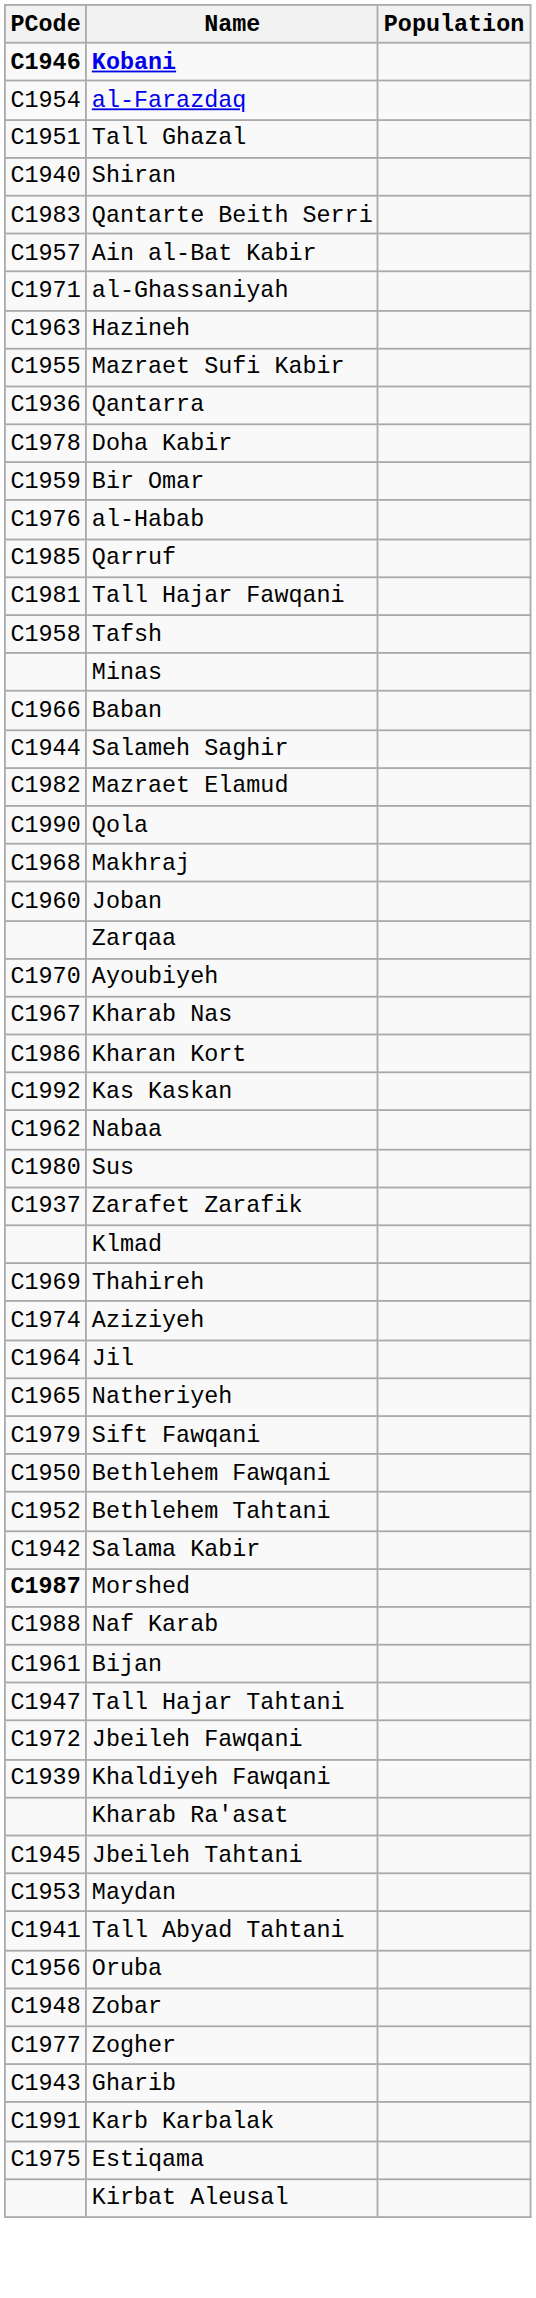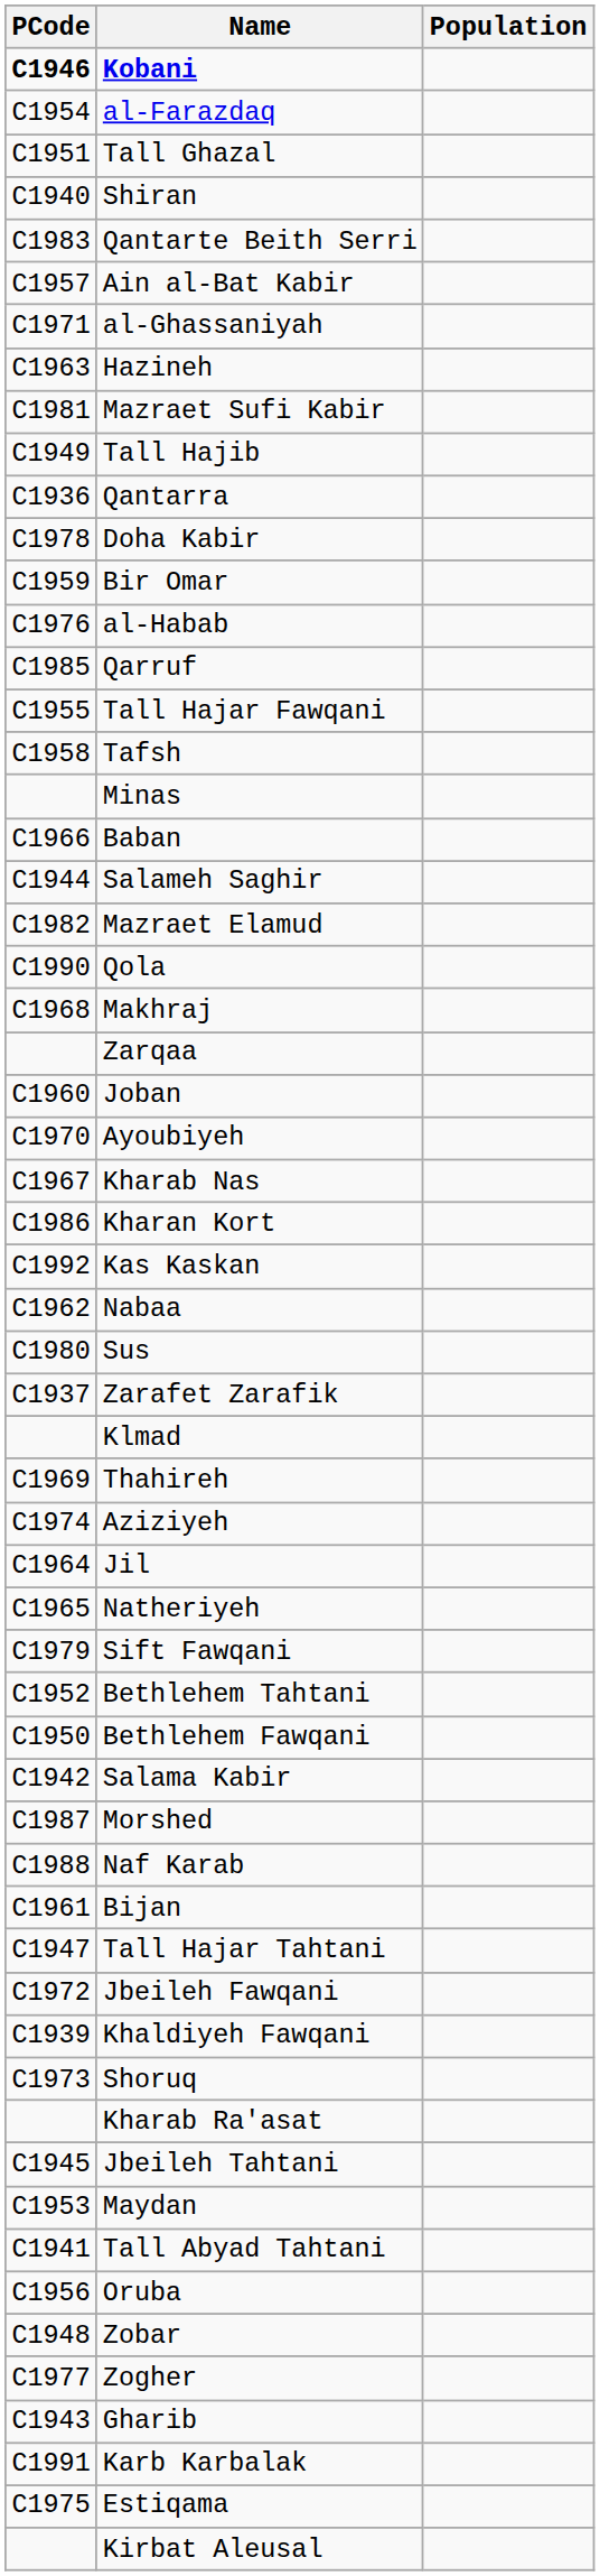 <table class="wikitable sortable">
 <tr>
 <th>PCode</th>
 <th>Name</th>
 <th>Population</th>
 </tr>
 <tr>
 <td><strong>C1946</strong></td>
 <td><strong><a href='#'>Kobani</a></strong></td>
 <td align=right><strong></strong></td>
 </tr>
 <tr>
 <td>C1954</td>
 <td><a href='#'>al-Farazdaq</a></td>
 <td align=right></td>
 </tr>
 <tr>
 <td>C1951</td>
 <td>Tall Ghazal</td>
 <td align=right></td>
 </tr>
 <tr>
 <td>C1940</td>
 <td>Shiran</td>
 <td align=right></td>
 </tr>
 <tr>
 <td>C1983</td>
 <td>Qantarte Beith Serri</td>
 <td align=right></td>
 </tr>
 <tr>
 <td>C1957</td>
 <td>Ain al-Bat Kabir</td>
 <td align=right></td>
 </tr>
 <tr>
 <td>C1971</td>
 <td>al-Ghassaniyah</td>
 <td align=right></td>
 </tr>
 <tr>
 <td>C1963</td>
 <td>Hazineh</td>
 <td align=right></td>
 </tr>
 <tr>
-<td>C1955</td>
+<td>C1981</td>
 <td>Mazraet Sufi Kabir</td>
+<td align=right></td>
+</tr>
+<tr>
+<td>C1949</td>
+<td>Tall Hajib</td>
 <td align=right></td>
 </tr>
 <tr>
 <td>C1936</td>
 <td>Qantarra</td>
 <td align=right></td>
 </tr>
 <tr>
 <td>C1978</td>
 <td>Doha Kabir</td>
 <td align=right></td>
 </tr>
 <tr>
 <td>C1959</td>
 <td>Bir Omar</td>
 <td align=right></td>
 </tr>
 <tr>
 <td>C1976</td>
 <td>al-Habab</td>
 <td align=right></td>
 </tr>
 <tr>
 <td>C1985</td>
 <td>Qarruf</td>
 <td align=right></td>
 </tr>
 <tr>
-<td>C1981</td>
+<td>C1955</td>
 <td>Tall Hajar Fawqani</td>
 <td align=right></td>
 </tr>
 <tr>
 <td>C1958</td>
 <td>Tafsh</td>
 <td align=right></td>
 </tr>
 <tr>
 <td></td>
 <td>Minas</td>
 <td align=right></td>
 </tr>
 <tr>
 <td>C1966</td>
 <td>Baban</td>
 <td align=right></td>
 </tr>
 <tr>
 <td>C1944</td>
 <td>Salameh Saghir</td>
 <td align=right></td>
 </tr>
 <tr>
 <td>C1982</td>
 <td>Mazraet Elamud</td>
 <td align=right></td>
 </tr>
 <tr>
 <td>C1990</td>
 <td>Qola</td>
 <td align=right></td>
 </tr>
 <tr>
 <td>C1968</td>
 <td>Makhraj</td>
 <td align=right></td>
 </tr>
 <tr>
-<td>C1960</td>
-<td>Joban</td>
+<td></td>
+<td>Zarqaa</td>
 <td align=right></td>
 </tr>
 <tr>
-<td></td>
-<td>Zarqaa</td>
+<td>C1960</td>
+<td>Joban</td>
 <td align=right></td>
 </tr>
 <tr>
 <td>C1970</td>
 <td>Ayoubiyeh</td>
 <td align=right></td>
 </tr>
 <tr>
 <td>C1967</td>
 <td>Kharab Nas</td>
 <td align=right></td>
 </tr>
 <tr>
 <td>C1986</td>
 <td>Kharan Kort</td>
 <td align=right></td>
 </tr>
 <tr>
 <td>C1992</td>
 <td>Kas Kaskan</td>
 <td align=right></td>
 </tr>
 <tr>
 <td>C1962</td>
 <td>Nabaa</td>
 <td align=right></td>
 </tr>
 <tr>
 <td>C1980</td>
 <td>Sus</td>
 <td align=right></td>
 </tr>
 <tr>
 <td>C1937</td>
 <td>Zarafet Zarafik</td>
 <td align=right></td>
 </tr>
 <tr>
 <td></td>
 <td>Klmad</td>
 <td align=right></td>
 </tr>
 <tr>
 <td>C1969</td>
 <td>Thahireh</td>
 <td align=right></td>
 </tr>
 <tr>
 <td>C1974</td>
 <td>Aziziyeh</td>
 <td align=right></td>
 </tr>
 <tr>
 <td>C1964</td>
 <td>Jil</td>
 <td align=right></td>
 </tr>
 <tr>
 <td>C1965</td>
 <td>Natheriyeh</td>
 <td align=right></td>
 </tr>
 <tr>
 <td>C1979</td>
 <td>Sift Fawqani</td>
 <td align=right></td>
 </tr>
 <tr>
-<td>C1950</td>
-<td>Bethlehem Fawqani</td>
+<td>C1952</td>
+<td>Bethlehem Tahtani</td>
 <td align=right></td>
 </tr>
 <tr>
-<td>C1952</td>
-<td>Bethlehem Tahtani</td>
+<td>C1950</td>
+<td>Bethlehem Fawqani</td>
 <td align=right></td>
 </tr>
 <tr>
 <td>C1942</td>
 <td>Salama Kabir</td>
 <td align=right></td>
 </tr>
 <tr>
-<td><strong>C1987</strong></td>
+<td>C1987</td>
 <td>Morshed</td>
 <td align=right></td>
 </tr>
 <tr>
 <td>C1988</td>
 <td>Naf Karab</td>
 <td align=right></td>
 </tr>
 <tr>
 <td>C1961</td>
 <td>Bijan</td>
 <td align=right></td>
 </tr>
 <tr>
 <td>C1947</td>
 <td>Tall Hajar Tahtani</td>
 <td align=right></td>
 </tr>
 <tr>
 <td>C1972</td>
 <td>Jbeileh Fawqani</td>
 <td align=right></td>
 </tr>
 <tr>
 <td>C1939</td>
 <td>Khaldiyeh Fawqani</td>
+<td align=right></td>
+</tr>
+<tr>
+<td>C1973</td>
+<td>Shoruq</td>
 <td align=right></td>
 </tr>
 <tr>
 <td></td>
 <td>Kharab Ra'asat</td>
 <td align=right></td>
 </tr>
 <tr>
 <td>C1945</td>
 <td>Jbeileh Tahtani</td>
 <td align=right></td>
 </tr>
 <tr>
 <td>C1953</td>
 <td>Maydan</td>
 <td align=right></td>
 </tr>
 <tr>
 <td>C1941</td>
 <td>Tall Abyad Tahtani</td>
 <td align=right></td>
 </tr>
 <tr>
 <td>C1956</td>
 <td>Oruba</td>
 <td align=right></td>
 </tr>
 <tr>
 <td>C1948</td>
 <td>Zobar</td>
 <td align=right></td>
 </tr>
 <tr>
 <td>C1977</td>
 <td>Zogher</td>
 <td align=right></td>
 </tr>
 <tr>
 <td>C1943</td>
 <td>Gharib</td>
 <td align=right></td>
 </tr>
 <tr>
 <td>C1991</td>
 <td>Karb Karbalak</td>
 <td align=right></td>
 </tr>
 <tr>
 <td>C1975</td>
 <td>Estiqama</td>
 <td align=right></td>
 </tr>
 <tr>
 <td></td>
 <td>Kirbat Aleusal</td>
 <td align=right></td>
 </tr>
 </table>
